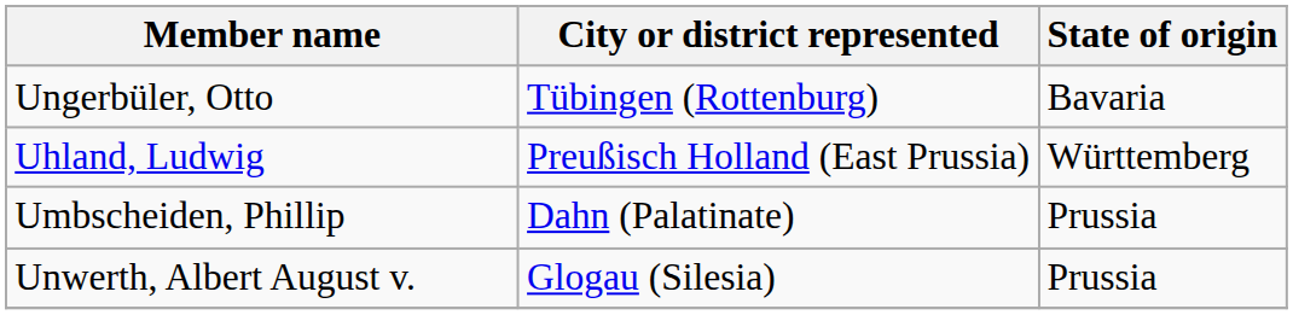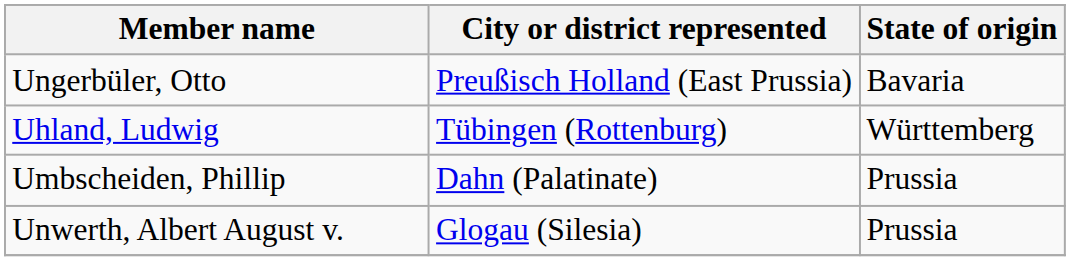 <table class="wikitable">
 <tr>
 <th width="40%">Member name</th>
 <th>City or district represented</th>
 <th>State of origin</th>
 </tr>
 <tr>
 <td>Ungerbüler, Otto</td>
-<td><a href='#'>Tübingen</a> (<a href='#'>Rottenburg</a>)</td>
+<td><a href='#'>Preußisch Holland</a> (East Prussia)</td>
 <td>Bavaria</td>
 </tr>
 <tr>
 <td><a href='#'>Uhland, Ludwig</a></td>
-<td><a href='#'>Preußisch Holland</a> (East Prussia)</td>
+<td><a href='#'>Tübingen</a> (<a href='#'>Rottenburg</a>)</td>
 <td>Württemberg</td>
 </tr>
 <tr>
 <td>Umbscheiden, Phillip</td>
 <td><a href='#'>Dahn</a> (Palatinate)</td>
 <td>Prussia</td>
 </tr>
 <tr>
 <td>Unwerth, Albert August v.</td>
 <td><a href='#'>Glogau</a> (Silesia)</td>
 <td>Prussia</td>
 </tr>
 <tr>
 </tr>
 </table>
